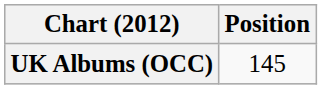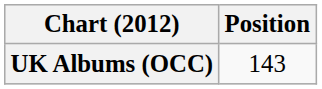 <table class="wikitable plainrowheaders" style="text-align:center;">
 <tr>
 <th scope="column">Chart (2012)</th>
 <th scope="column">Position</th>
 </tr>
 <tr>
 <th scope="row">UK Albums (OCC)</th>
-<td>145</td>
+<td>143</td>
 </tr>
 </table>
